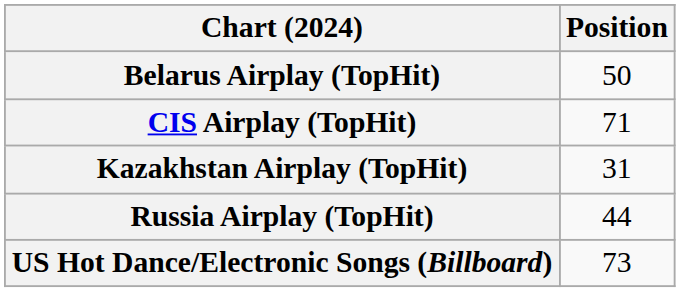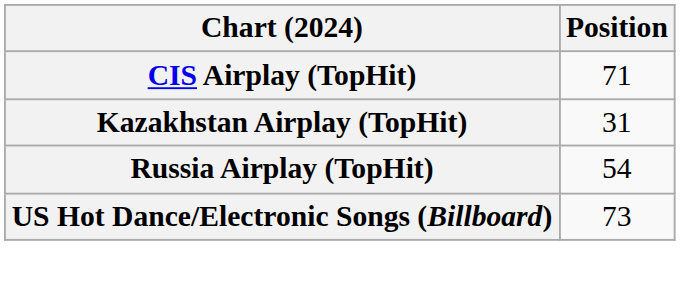 <table class="wikitable sortable plainrowheaders" style="text-align:center">
 <tr>
 <th scope="col">Chart (2024)</th>
 <th scope="col">Position</th>
-</tr>
-<tr>
-<th scope="row">Belarus Airplay (TopHit)</th>
-<td>50</td>
 </tr>
 <tr>
 <th scope="row"><a href='#'>CIS</a> Airplay (TopHit)</th>
 <td>71</td>
 </tr>
 <tr>
 <th scope="row">Kazakhstan Airplay (TopHit)</th>
 <td>31</td>
 </tr>
 <tr>
 <th scope="row">Russia Airplay (TopHit)</th>
-<td>44</td>
+<td>54</td>
 </tr>
 <tr>
 <th scope="row">US Hot Dance/Electronic Songs (<em>Billboard</em>)</th>
 <td>73</td>
 </tr>
 </table>
